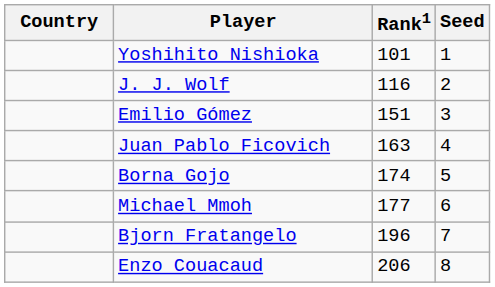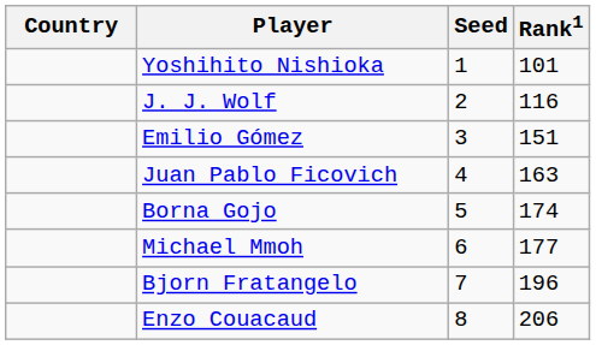 <table class="sortable wikitable">
 <tr>
 <th width="70">Country</th>
 <th width="175">Player</th>
+<th>Seed</th>
 <th>Rank<sup>1</sup></th>
-<th>Seed</th>
 </tr>
 <tr>
 <td></td>
 <td><a href='#'>Yoshihito Nishioka</a></td>
+<td>1</td>
 <td>101</td>
-<td>1</td>
 </tr>
 <tr>
 <td></td>
 <td><a href='#'>J. J. Wolf</a></td>
+<td>2</td>
 <td>116</td>
-<td>2</td>
 </tr>
 <tr>
 <td></td>
 <td><a href='#'>Emilio Gómez</a></td>
+<td>3</td>
 <td>151</td>
-<td>3</td>
 </tr>
 <tr>
 <td></td>
 <td><a href='#'>Juan Pablo Ficovich</a></td>
+<td>4</td>
 <td>163</td>
-<td>4</td>
 </tr>
 <tr>
 <td></td>
 <td><a href='#'>Borna Gojo</a></td>
+<td>5</td>
 <td>174</td>
-<td>5</td>
 </tr>
 <tr>
 <td></td>
 <td><a href='#'>Michael Mmoh</a></td>
+<td>6</td>
 <td>177</td>
-<td>6</td>
 </tr>
 <tr>
 <td></td>
 <td><a href='#'>Bjorn Fratangelo</a></td>
+<td>7</td>
 <td>196</td>
-<td>7</td>
 </tr>
 <tr>
 <td></td>
 <td><a href='#'>Enzo Couacaud</a></td>
+<td>8</td>
 <td>206</td>
-<td>8</td>
 </tr>
 </table>
